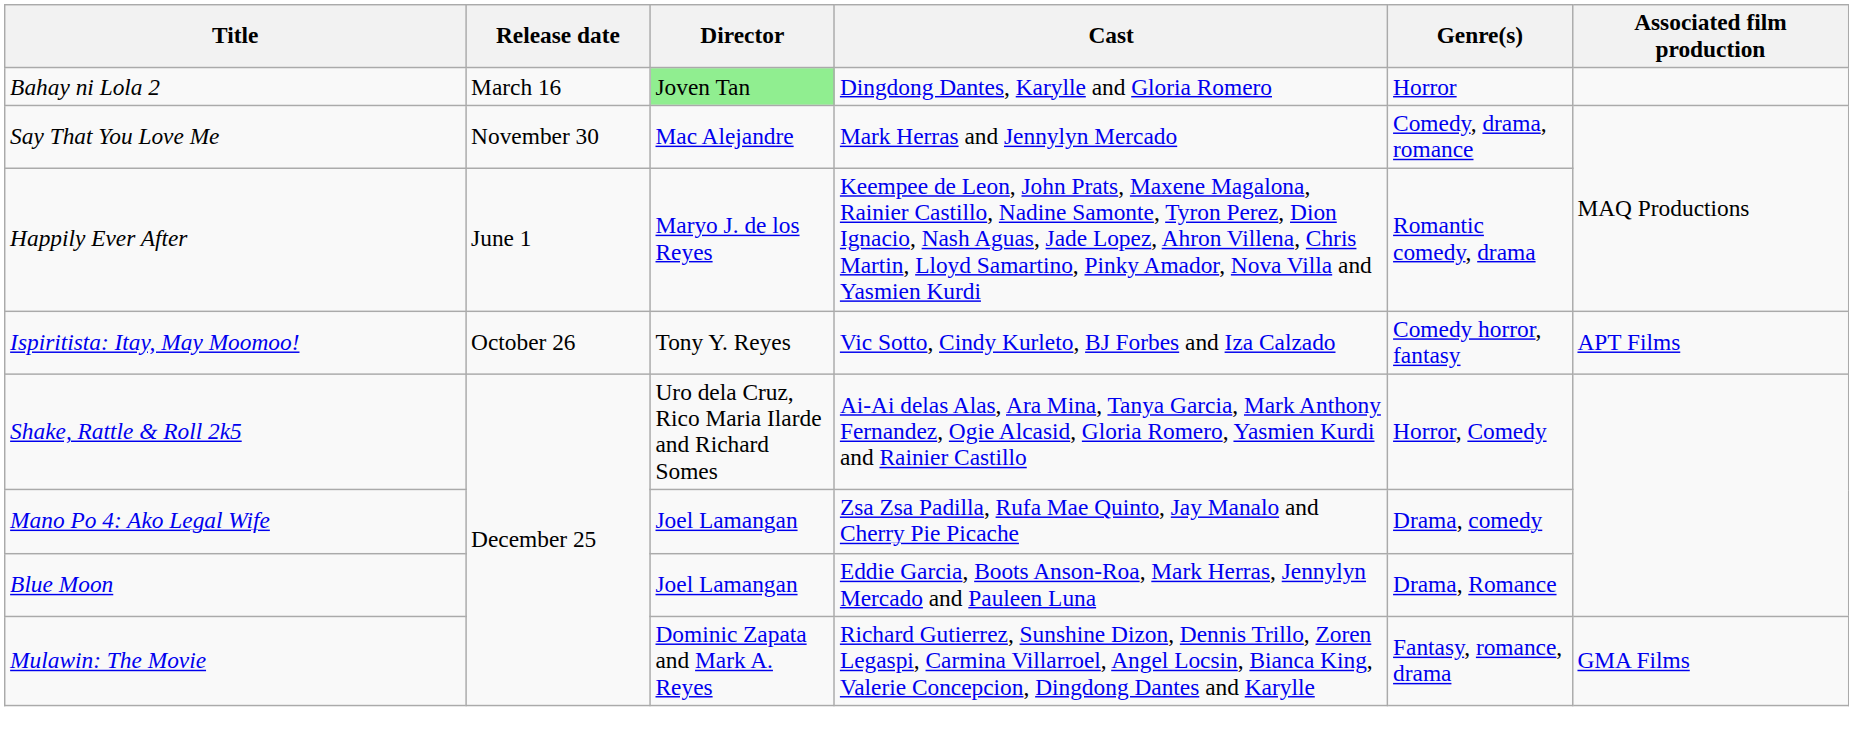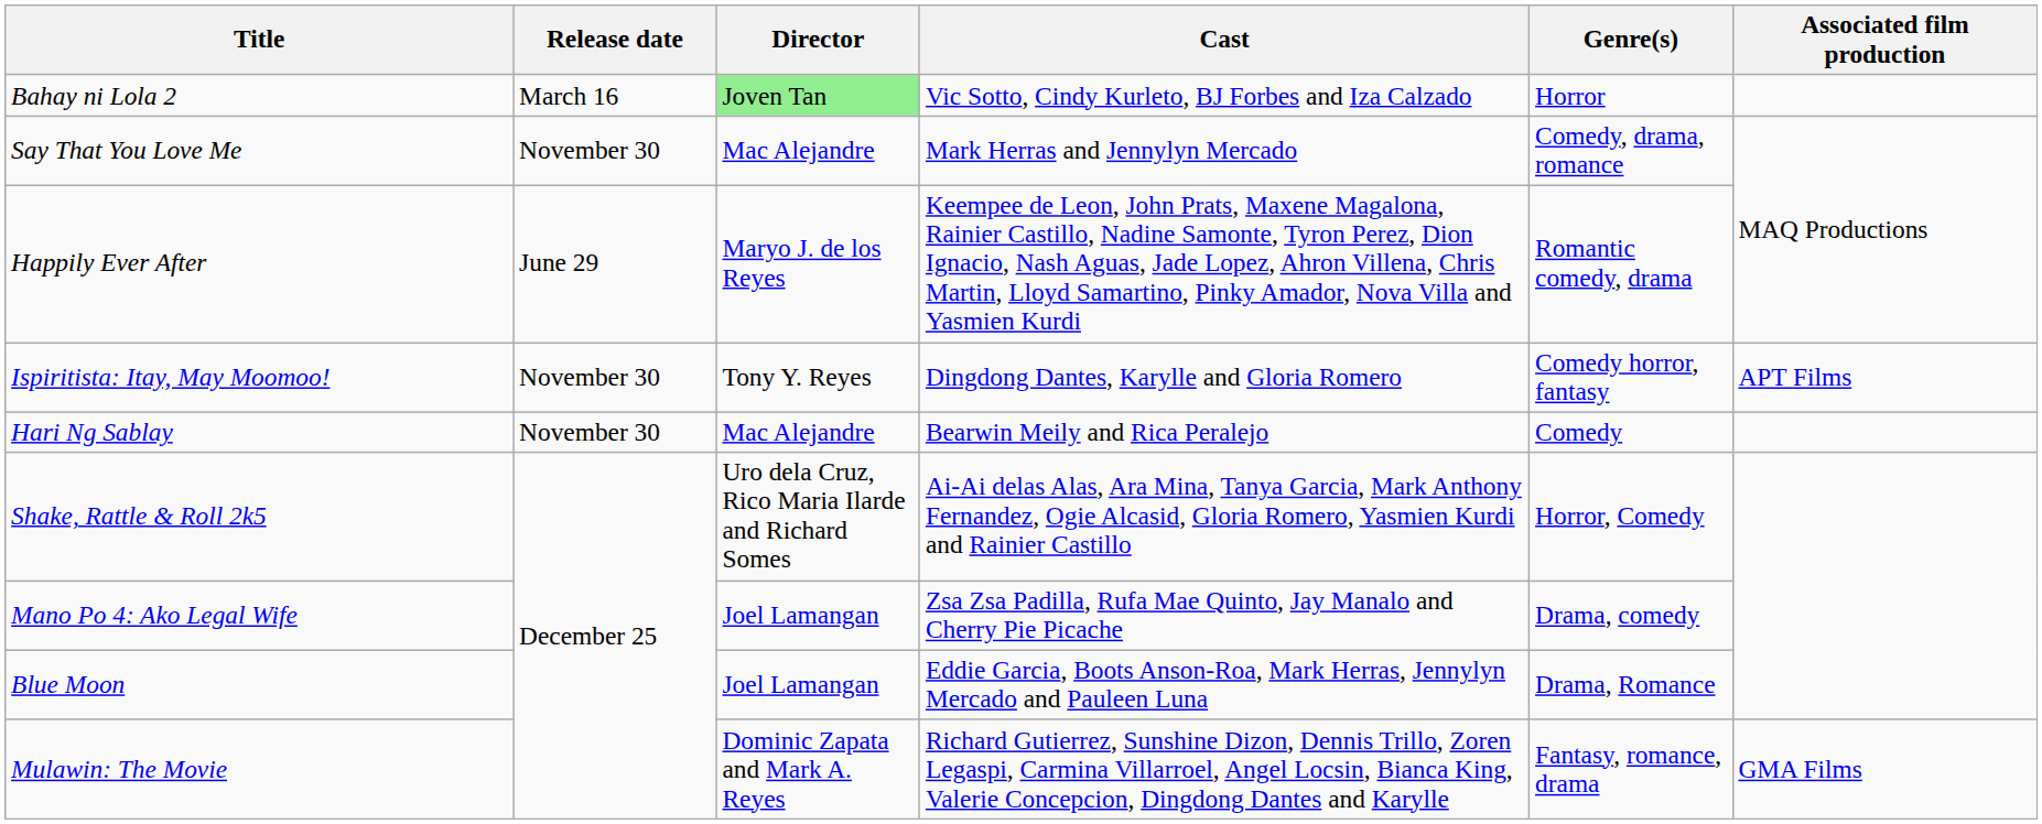 <table class="wikitable" style="width:100%;">
 <tr>
 <th style="width:25%;">Title</th>
 <th style="width:10%;">Release date</th>
 <th style="width:10%;">Director</th>
 <th style="width:30%;">Cast</th>
 <th style="width:10%;">Genre(s)</th>
 <th style="width:15%;">Associated film production</th>
 </tr>
 <tr>
 <td><em>Bahay ni Lola 2</em></td>
 <td>March 16</td>
 <td style="background: lightgreen;">Joven Tan</td>
-<td><a href='#'>Dingdong Dantes</a>, <a href='#'>Karylle</a> and <a href='#'>Gloria Romero</a></td>
+<td><a href='#'>Vic Sotto</a>, <a href='#'>Cindy Kurleto</a>, <a href='#'>BJ Forbes</a> and <a href='#'>Iza Calzado</a></td>
 <td><a href='#'>Horror</a></td>
 <td></td>
 </tr>
 <tr>
 <td><em>Say That You Love Me</em></td>
 <td>November 30</td>
 <td><a href='#'>Mac Alejandre</a></td>
 <td><a href='#'>Mark Herras</a> and <a href='#'>Jennylyn Mercado</a></td>
 <td><a href='#'>Comedy</a>, <a href='#'>drama</a>, <a href='#'>romance</a></td>
 <td rowspan="2">MAQ Productions</td>
 </tr>
 <tr>
 <td><em>Happily Ever After</em></td>
-<td>June 1</td>
+<td>June 29</td>
 <td><a href='#'>Maryo J. de los Reyes</a></td>
 <td><a href='#'>Keempee de Leon</a>, <a href='#'>John Prats</a>, <a href='#'>Maxene Magalona</a>, <a href='#'>Rainier Castillo</a>, <a href='#'>Nadine Samonte</a>, <a href='#'>Tyron Perez</a>, <a href='#'>Dion Ignacio</a>, <a href='#'>Nash Aguas</a>, <a href='#'>Jade Lopez</a>, <a href='#'>Ahron Villena</a>, <a href='#'>Chris Martin</a>, <a href='#'>Lloyd Samartino</a>, <a href='#'>Pinky Amador</a>, <a href='#'>Nova Villa</a> and <a href='#'>Yasmien Kurdi</a></td>
 <td><a href='#'>Romantic comedy</a>, <a href='#'>drama</a></td>
 </tr>
 <tr>
 <td><em><a href='#'>Ispiritista: Itay, May Moomoo!</a></em></td>
-<td>October 26</td>
+<td>November 30</td>
 <td>Tony Y. Reyes</td>
-<td><a href='#'>Vic Sotto</a>, <a href='#'>Cindy Kurleto</a>, <a href='#'>BJ Forbes</a> and <a href='#'>Iza Calzado</a></td>
+<td><a href='#'>Dingdong Dantes</a>, <a href='#'>Karylle</a> and <a href='#'>Gloria Romero</a></td>
 <td><a href='#'>Comedy horror</a>, <a href='#'>fantasy</a></td>
 <td><a href='#'>APT Films</a></td>
+</tr>
+<tr>
+<td><em><a href='#'>Hari Ng Sablay</a></em></td>
+<td>November 30</td>
+<td><a href='#'>Mac Alejandre</a></td>
+<td><a href='#'>Bearwin Meily</a> and <a href='#'>Rica Peralejo</a></td>
+<td><a href='#'>Comedy</a></td>
+<td></td>
 </tr>
 <tr>
 <td><em><a href='#'>Shake, Rattle & Roll 2k5</a></em></td>
 <td rowspan="4">December 25</td>
 <td>Uro dela Cruz, Rico Maria Ilarde and Richard Somes</td>
 <td><a href='#'>Ai-Ai delas Alas</a>, <a href='#'>Ara Mina</a>, <a href='#'>Tanya Garcia</a>, <a href='#'>Mark Anthony Fernandez</a>, <a href='#'>Ogie Alcasid</a>, <a href='#'>Gloria Romero</a>, <a href='#'>Yasmien Kurdi</a> and <a href='#'>Rainier Castillo</a></td>
 <td><a href='#'>Horror</a>, <a href='#'>Comedy</a></td>
 </tr>
 <tr>
 <td><em><a href='#'>Mano Po 4: Ako Legal Wife</a></em></td>
 <td><a href='#'>Joel Lamangan</a></td>
 <td><a href='#'>Zsa Zsa Padilla</a>, <a href='#'>Rufa Mae Quinto</a>, <a href='#'>Jay Manalo</a> and <a href='#'>Cherry Pie Picache</a></td>
 <td><a href='#'>Drama</a>, <a href='#'>comedy</a></td>
 </tr>
 <tr>
 <td><em><a href='#'>Blue Moon</a></em></td>
 <td><a href='#'>Joel Lamangan</a></td>
 <td><a href='#'>Eddie Garcia</a>, <a href='#'>Boots Anson-Roa</a>, <a href='#'>Mark Herras</a>, <a href='#'>Jennylyn Mercado</a> and <a href='#'>Pauleen Luna</a></td>
 <td><a href='#'>Drama</a>, <a href='#'>Romance</a></td>
 </tr>
 <tr>
 <td><em><a href='#'>Mulawin: The Movie</a></em></td>
 <td><a href='#'>Dominic Zapata</a> and <a href='#'>Mark A. Reyes</a></td>
 <td><a href='#'>Richard Gutierrez</a>, <a href='#'>Sunshine Dizon</a>, <a href='#'>Dennis Trillo</a>, <a href='#'>Zoren Legaspi</a>, <a href='#'>Carmina Villarroel</a>, <a href='#'>Angel Locsin</a>, <a href='#'>Bianca King</a>, <a href='#'>Valerie Concepcion</a>, <a href='#'>Dingdong Dantes</a> and <a href='#'>Karylle</a></td>
 <td><a href='#'>Fantasy</a>, <a href='#'>romance</a>, <a href='#'>drama</a></td>
 <td><a href='#'>GMA Films</a></td>
 </tr>
 </table>
